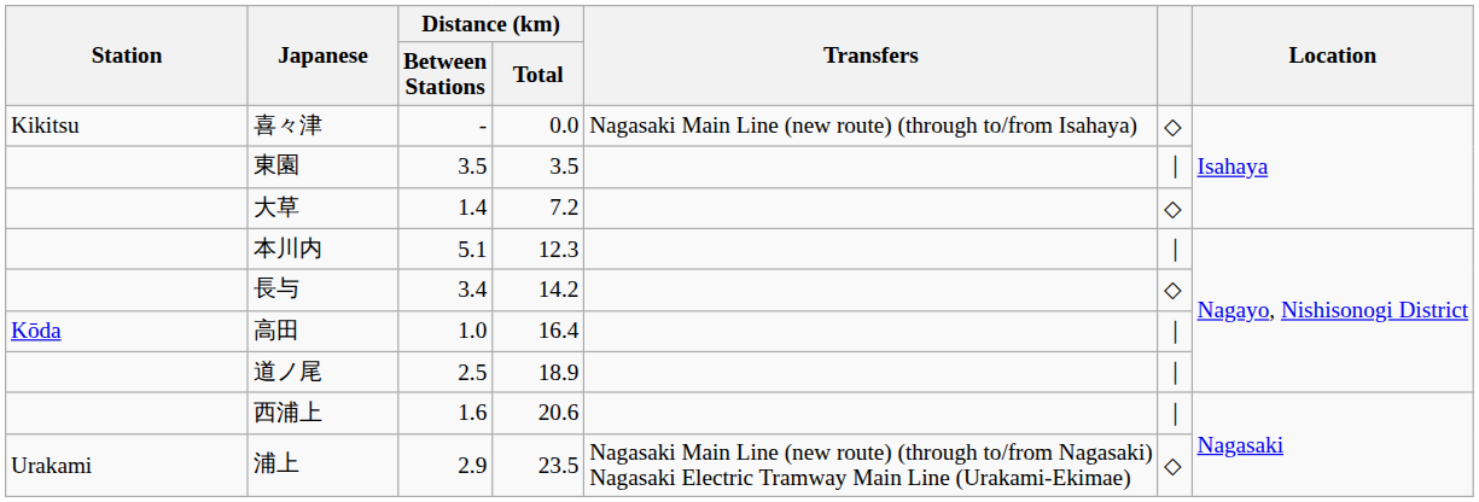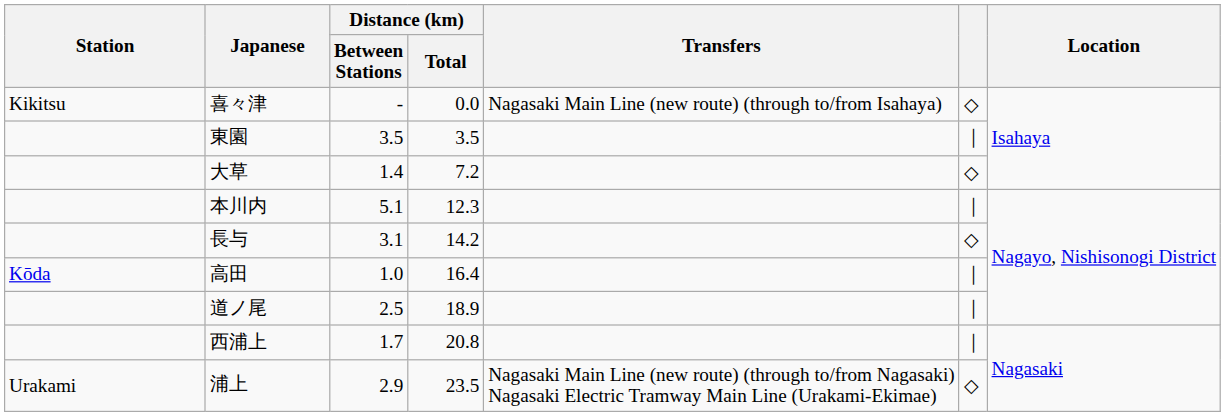 <table class="wikitable" rules="all">
 <tr>
 <th style="width:10em;" rowspan="2">Station</th>
 <th style="width:6em;" rowspan="2">Japanese</th>
 <th colspan="2">Distance (km)</th>
 <th rowspan="2">Transfers</th>
 <th style="width:1em;" rowspan="2"> </th>
 <th colspan="2" rowspan="2">Location</th>
 </tr>
 <tr>
 <th style="width:2.5em;">Between<br>Stations</th>
 <th style="width:3.5em;">Total</th>
 </tr>
 <tr>
 <td>Kikitsu</td>
 <td>喜々津</td>
 <td style="text-align:right;">-</td>
 <td style="text-align:right;">0.0</td>
 <td>Nagasaki Main Line (new route) (through to/from Isahaya)</td>
 <td>◇</td>
 <td rowspan="3"><a href='#'>Isahaya</a></td>
 </tr>
 <tr>
 <td></td>
 <td>東園</td>
 <td style="text-align:right;">3.5</td>
 <td style="text-align:right;">3.5</td>
 <td> </td>
 <td>｜</td>
 </tr>
 <tr>
 <td></td>
 <td>大草</td>
 <td style="text-align:right;">1.4</td>
 <td style="text-align:right;">7.2</td>
 <td> </td>
 <td>◇</td>
 </tr>
 <tr>
 <td></td>
 <td>本川内</td>
 <td style="text-align:right;">5.1</td>
 <td style="text-align:right;">12.3</td>
 <td> </td>
 <td>｜</td>
 <td rowspan="4"><a href='#'>Nagayo</a>, <a href='#'>Nishisonogi District</a></td>
 </tr>
 <tr>
 <td></td>
 <td>長与</td>
-<td style="text-align:right;">3.4</td>
+<td style="text-align:right;">3.1</td>
 <td style="text-align:right;">14.2</td>
 <td> </td>
 <td>◇</td>
 </tr>
 <tr>
 <td><a href='#'>Kōda</a></td>
 <td>高田</td>
 <td style="text-align:right;">1.0</td>
 <td style="text-align:right;">16.4</td>
 <td> </td>
 <td>｜</td>
 </tr>
 <tr>
 <td></td>
 <td>道ノ尾</td>
 <td style="text-align:right;">2.5</td>
 <td style="text-align:right;">18.9</td>
 <td> </td>
 <td>｜</td>
 </tr>
 <tr>
 <td></td>
 <td>西浦上</td>
-<td style="text-align:right;">1.6</td>
-<td style="text-align:right;">20.6</td>
+<td style="text-align:right;">1.7</td>
+<td style="text-align:right;">20.8</td>
 <td> </td>
 <td>｜</td>
 <td rowspan="2"><a href='#'>Nagasaki</a></td>
 </tr>
 <tr>
 <td>Urakami</td>
 <td>浦上</td>
 <td style="text-align:right;">2.9</td>
 <td style="text-align:right;">23.5</td>
 <td>Nagasaki Main Line (new route) (through to/from Nagasaki)<br>Nagasaki Electric Tramway Main Line (Urakami-Ekimae)</td>
 <td>◇</td>
 </tr>
 </table>
